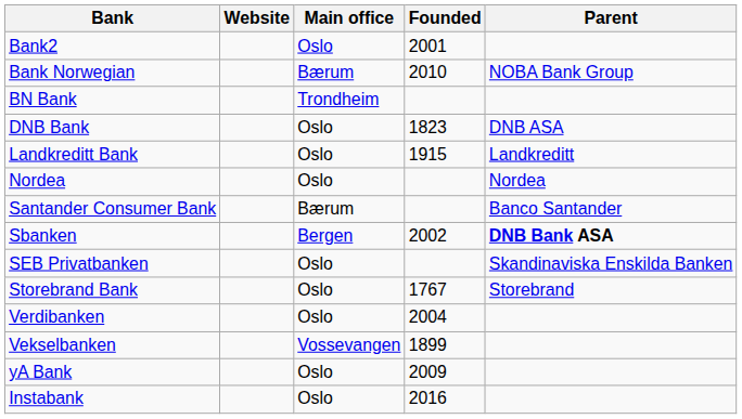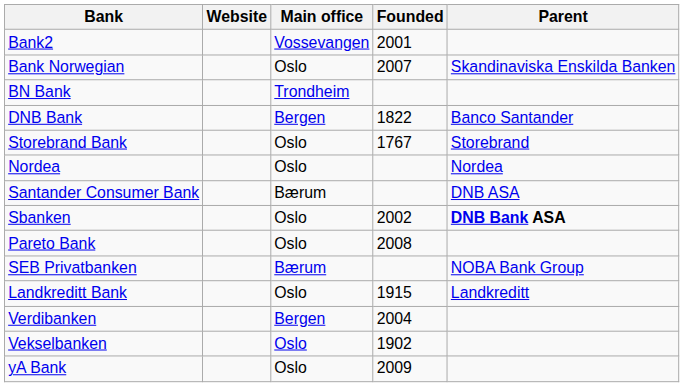 <table class="wikitable sortable">
 <tr>
 <th>Bank</th>
 <th>Website</th>
 <th>Main office</th>
 <th>Founded</th>
 <th>Parent</th>
 </tr>
 <tr>
 <td><a href='#'>Bank2</a></td>
 <td></td>
-<td><a href='#'>Oslo</a></td>
+<td><a href='#'>Vossevangen</a></td>
 <td>2001</td>
 <td></td>
 </tr>
 <tr>
 <td><a href='#'>Bank Norwegian</a></td>
 <td></td>
-<td><a href='#'>Bærum</a></td>
-<td>2010</td>
-<td><a href='#'>NOBA Bank Group</a></td>
+<td>Oslo</td>
+<td>2007</td>
+<td><a href='#'>Skandinaviska Enskilda Banken</a></td>
 </tr>
 <tr>
 <td><a href='#'>BN Bank</a></td>
 <td></td>
 <td><a href='#'>Trondheim</a></td>
 <td></td>
 <td></td>
 </tr>
 <tr>
 <td><a href='#'>DNB Bank</a></td>
 <td></td>
-<td>Oslo</td>
-<td>1823</td>
-<td><a href='#'>DNB ASA</a></td>
+<td><a href='#'>Bergen</a></td>
+<td>1822</td>
+<td><a href='#'>Banco Santander</a></td>
 </tr>
 <tr>
-<td><a href='#'>Landkreditt Bank</a></td>
+<td><a href='#'>Storebrand Bank</a></td>
 <td></td>
 <td>Oslo</td>
-<td>1915</td>
-<td><a href='#'>Landkreditt</a></td>
+<td>1767</td>
+<td><a href='#'>Storebrand</a></td>
 </tr>
 <tr>
 <td><a href='#'>Nordea</a></td>
 <td></td>
 <td>Oslo</td>
 <td></td>
 <td><a href='#'>Nordea</a></td>
 </tr>
 <tr>
 <td><a href='#'>Santander Consumer Bank</a></td>
 <td></td>
 <td>Bærum</td>
 <td></td>
-<td><a href='#'>Banco Santander</a></td>
+<td><a href='#'>DNB ASA</a></td>
 </tr>
 <tr>
 <td><a href='#'>Sbanken</a></td>
 <td></td>
-<td><a href='#'>Bergen</a></td>
+<td>Oslo</td>
 <td>2002</td>
 <td><strong><a href='#'>DNB Bank</a> ASA</strong></td>
 </tr>
 <tr>
+<td><a href='#'>Pareto Bank</a></td>
+<td></td>
+<td>Oslo</td>
+<td>2008</td>
+<td></td>
+</tr>
+<tr>
 <td><a href='#'>SEB Privatbanken</a></td>
 <td></td>
-<td>Oslo</td>
+<td><a href='#'>Bærum</a></td>
 <td></td>
-<td><a href='#'>Skandinaviska Enskilda Banken</a></td>
+<td><a href='#'>NOBA Bank Group</a></td>
 </tr>
 <tr>
-<td><a href='#'>Storebrand Bank</a></td>
+<td><a href='#'>Landkreditt Bank</a></td>
 <td></td>
 <td>Oslo</td>
-<td>1767</td>
-<td><a href='#'>Storebrand</a></td>
+<td>1915</td>
+<td><a href='#'>Landkreditt</a></td>
 </tr>
 <tr>
 <td><a href='#'>Verdibanken</a></td>
 <td></td>
-<td>Oslo</td>
+<td><a href='#'>Bergen</a></td>
 <td>2004</td>
 <td></td>
 </tr>
 <tr>
 <td><a href='#'>Vekselbanken</a></td>
 <td></td>
-<td><a href='#'>Vossevangen</a></td>
-<td>1899</td>
+<td><a href='#'>Oslo</a></td>
+<td>1902</td>
 <td></td>
 </tr>
 <tr>
 <td><a href='#'>yA Bank</a></td>
 <td></td>
 <td>Oslo</td>
 <td>2009</td>
 <td></td>
 </tr>
-<tr>
-<td><a href='#'>Instabank</a></td>
-<td></td>
-<td>Oslo</td>
-<td>2016</td>
-<td></td>
-</tr>
 </table>
